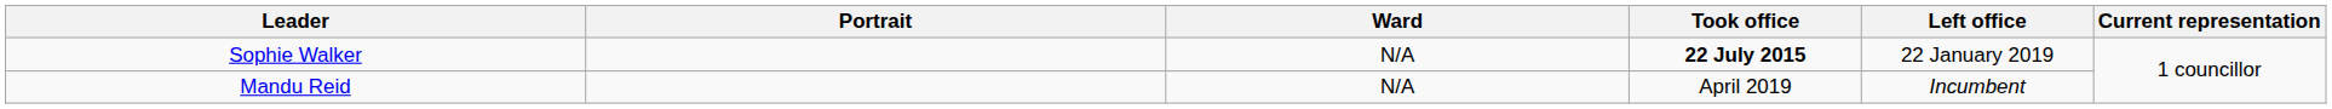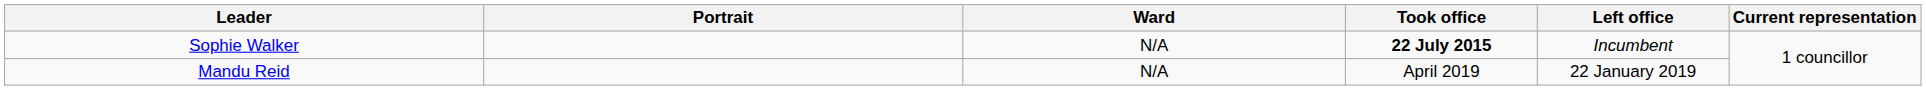 <table class="wikitable" style="text-align:center">
 <tr>
 <th style="width:25%;">Leader<br></th>
 <th width=60>Portrait</th>
 <th style="width:20%;">Ward</th>
 <th style="width:10%;">Took office</th>
 <th style="width:10%;">Left office</th>
 <th style="width:10%;">Current representation</th>
 </tr>
 <tr>
 <td><a href='#'>Sophie Walker</a><br></td>
 <td></td>
 <td>N/A</td>
 <td><strong>22 July 2015</strong></td>
-<td>22 January 2019</td>
+<td><em>Incumbent</em></td>
 <td rowspan=2>1 councillor</td>
 </tr>
 <tr>
 <td><a href='#'>Mandu Reid</a><br></td>
 <td></td>
 <td>N/A</td>
 <td>April 2019</td>
-<td><em>Incumbent</em></td>
+<td>22 January 2019</td>
 </tr>
 </table>
